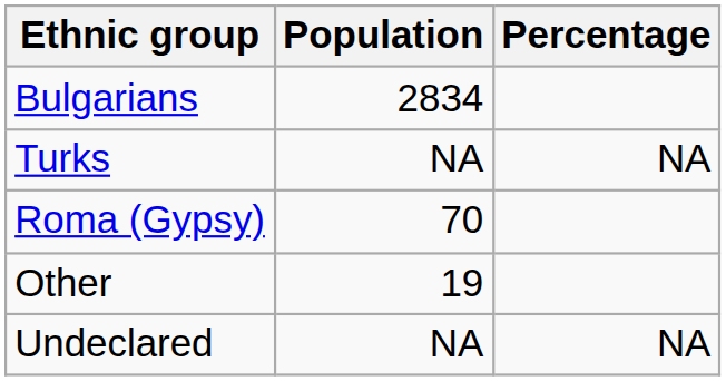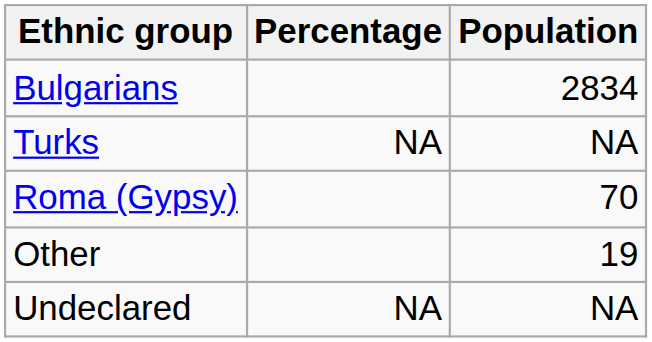 <table class="wikitable sortable">
 <tr>
 <th>Ethnic group</th>
+<th>Percentage</th>
 <th>Population</th>
-<th>Percentage</th>
 </tr>
 <tr>
 <td><a href='#'>Bulgarians</a></td>
+<td align="right"></td>
 <td align="right">2834</td>
-<td align="right"></td>
 </tr>
 <tr>
 <td><a href='#'>Turks</a></td>
 <td align="right">NA</td>
 <td align="right">NA</td>
 </tr>
 <tr>
 <td><a href='#'>Roma (Gypsy)</a></td>
+<td align="right"></td>
 <td align="right">70</td>
-<td align="right"></td>
 </tr>
 <tr>
 <td>Other</td>
+<td align="right"></td>
 <td align="right">19</td>
-<td align="right"></td>
 </tr>
 <tr>
 <td>Undeclared</td>
 <td align="right">NA</td>
 <td align="right">NA</td>
 </tr>
 </table>
